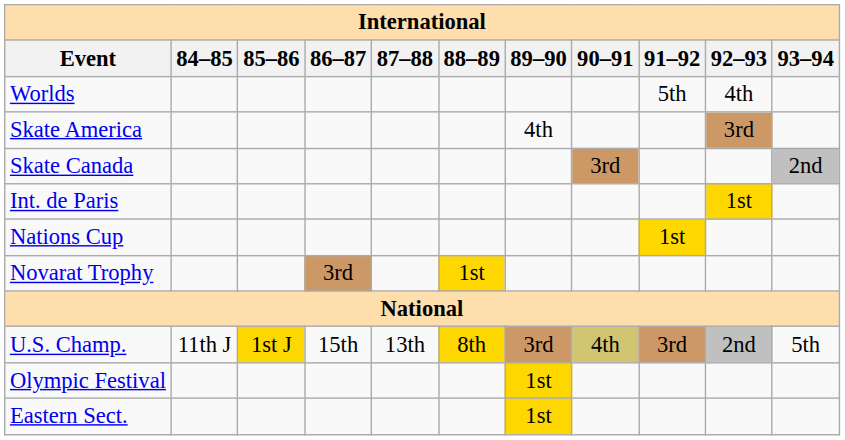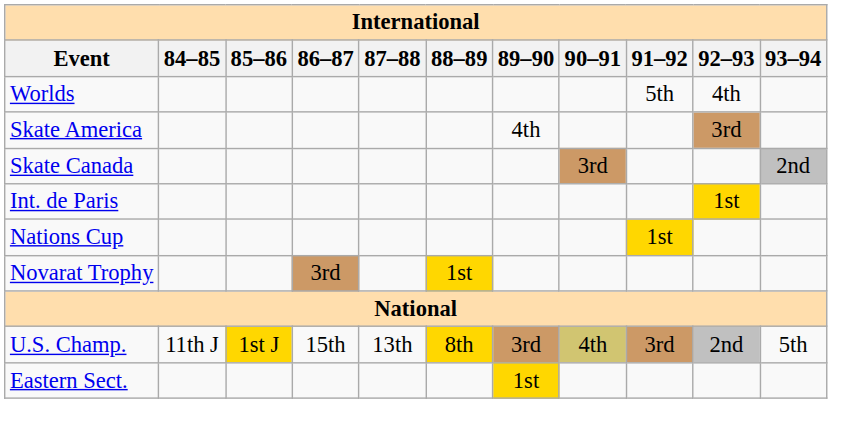 <table class="wikitable" style="text-align:center">
 <tr>
 <th colspan="11" style="background-color: #ffdead; " align="center">International</th>
 </tr>
 <tr>
 <th>Event</th>
 <th>84–85</th>
 <th>85–86</th>
 <th>86–87</th>
 <th>87–88</th>
 <th>88–89</th>
 <th>89–90</th>
 <th>90–91</th>
 <th>91–92</th>
 <th>92–93</th>
 <th>93–94</th>
 </tr>
 <tr>
 <td align=left><a href='#'>Worlds</a></td>
 <td></td>
 <td></td>
 <td></td>
 <td></td>
 <td></td>
 <td></td>
 <td></td>
 <td>5th</td>
 <td>4th</td>
 <td></td>
 </tr>
 <tr>
 <td align=left><a href='#'>Skate America</a></td>
 <td></td>
 <td></td>
 <td></td>
 <td></td>
 <td></td>
 <td>4th</td>
 <td></td>
 <td></td>
 <td bgcolor=cc9966>3rd</td>
 <td></td>
 </tr>
 <tr>
 <td align=left><a href='#'>Skate Canada</a></td>
 <td></td>
 <td></td>
 <td></td>
 <td></td>
 <td></td>
 <td></td>
 <td bgcolor=cc9966>3rd</td>
 <td></td>
 <td></td>
 <td bgcolor=silver>2nd</td>
 </tr>
 <tr>
 <td align=left><a href='#'>Int. de Paris</a></td>
 <td></td>
 <td></td>
 <td></td>
 <td></td>
 <td></td>
 <td></td>
 <td></td>
 <td></td>
 <td bgcolor=gold>1st</td>
 <td></td>
 </tr>
 <tr>
 <td align=left><a href='#'>Nations Cup</a></td>
 <td></td>
 <td></td>
 <td></td>
 <td></td>
 <td></td>
 <td></td>
 <td></td>
 <td bgcolor=gold>1st</td>
 <td></td>
 <td></td>
 </tr>
 <tr>
 <td align=left><a href='#'>Novarat Trophy</a></td>
 <td></td>
 <td></td>
 <td bgcolor=cc9966>3rd</td>
 <td></td>
 <td bgcolor=gold>1st</td>
 <td></td>
 <td></td>
 <td></td>
 <td></td>
 <td></td>
 </tr>
 <tr>
 <th colspan="11" style="background-color: #ffdead; " align="center">National</th>
 </tr>
 <tr>
 <td align=left><a href='#'>U.S. Champ.</a></td>
 <td>11th J</td>
 <td bgcolor=gold>1st J</td>
 <td>15th</td>
 <td>13th</td>
 <td style="background: gold;">8th</td>
 <td bgcolor=cc9966>3rd</td>
 <td bgcolor=d1c571>4th</td>
 <td bgcolor=cc9966>3rd</td>
 <td bgcolor=silver>2nd</td>
 <td>5th</td>
 </tr>
 <tr>
-<td align=left><a href='#'>Olympic Festival</a></td>
-<td></td>
-<td></td>
-<td></td>
-<td></td>
-<td></td>
-<td bgcolor=gold>1st</td>
-<td></td>
-<td></td>
-<td></td>
-<td></td>
-</tr>
-<tr>
 <td align=left><a href='#'>Eastern Sect.</a></td>
 <td></td>
 <td></td>
 <td></td>
 <td></td>
 <td></td>
 <td bgcolor=gold>1st</td>
 <td></td>
 <td></td>
 <td></td>
 <td></td>
 </tr>
 </table>
